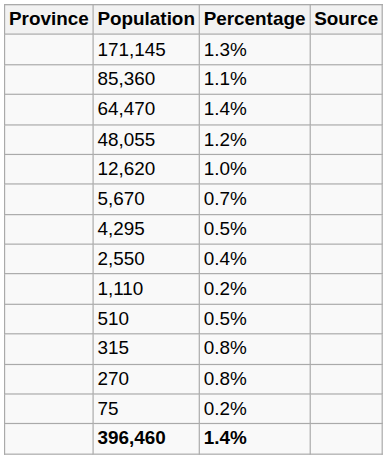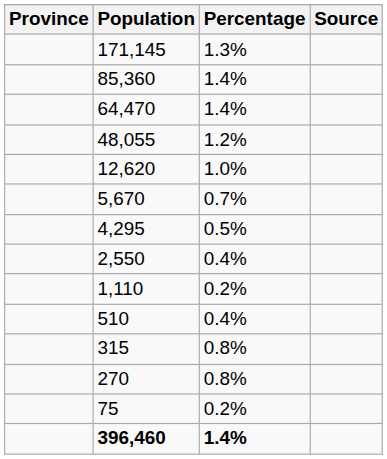 <table class="wikitable sortable">
 <tr>
 </tr>
 <tr>
 <th>Province</th>
 <th>Population</th>
 <th>Percentage</th>
 <th>Source</th>
 </tr>
 <tr>
 <td></td>
 <td>171,145</td>
 <td>1.3%</td>
 <td></td>
 </tr>
 <tr>
 <td></td>
 <td>85,360</td>
-<td>1.1%</td>
+<td>1.4%</td>
 <td></td>
 </tr>
 <tr>
 <td></td>
 <td>64,470</td>
 <td>1.4%</td>
 <td></td>
 </tr>
 <tr>
 <td></td>
 <td>48,055</td>
 <td>1.2%</td>
 <td></td>
 </tr>
 <tr>
 <td></td>
 <td>12,620</td>
 <td>1.0%</td>
 <td></td>
 </tr>
 <tr>
 <td></td>
 <td>5,670</td>
 <td>0.7%</td>
 <td></td>
 </tr>
 <tr>
 <td></td>
 <td>4,295</td>
 <td>0.5%</td>
 <td></td>
 </tr>
 <tr>
 <td></td>
 <td>2,550</td>
 <td>0.4%</td>
 <td></td>
 </tr>
 <tr>
 <td></td>
 <td>1,110</td>
 <td>0.2%</td>
 <td></td>
 </tr>
 <tr>
 <td></td>
 <td>510</td>
-<td>0.5%</td>
+<td>0.4%</td>
 <td></td>
 </tr>
 <tr>
 <td></td>
 <td>315</td>
 <td>0.8%</td>
 <td></td>
 </tr>
 <tr>
 <td></td>
 <td>270</td>
 <td>0.8%</td>
 <td></td>
 </tr>
 <tr>
 <td></td>
 <td>75</td>
 <td>0.2%</td>
 <td></td>
 </tr>
 <tr>
 <td></td>
 <td><strong>396,460</strong></td>
 <td><strong>1.4%</strong></td>
 <td></td>
 </tr>
 </table>
